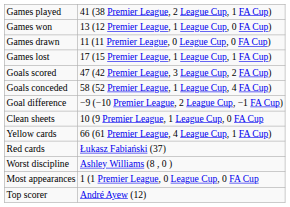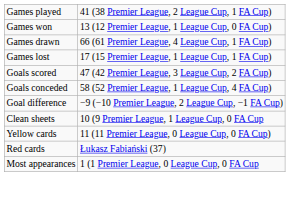 <table class="wikitable">
 <tr>
 <td>Games played</td>
 <td>41 (38 <a href='#'>Premier League</a>, 2 <a href='#'>League Cup</a>, 1 <a href='#'>FA Cup</a>)</td>
 </tr>
 <tr>
 <td>Games won</td>
 <td>13 (12 <a href='#'>Premier League</a>, 1 <a href='#'>League Cup</a>, 0 <a href='#'>FA Cup</a>)</td>
 </tr>
 <tr>
 <td>Games drawn</td>
-<td>11 (11 <a href='#'>Premier League</a>, 0 <a href='#'>League Cup</a>, 0 <a href='#'>FA Cup</a>)</td>
+<td>66 (61 <a href='#'>Premier League</a>, 4 <a href='#'>League Cup</a>, 1 <a href='#'>FA Cup</a>)</td>
 </tr>
 <tr>
 <td>Games lost</td>
 <td>17 (15 <a href='#'>Premier League</a>, 1 <a href='#'>League Cup</a>, 1 <a href='#'>FA Cup</a>)</td>
 </tr>
 <tr>
 <td>Goals scored</td>
 <td>47 (42 <a href='#'>Premier League</a>, 3 <a href='#'>League Cup</a>, 2 <a href='#'>FA Cup</a>)</td>
 </tr>
 <tr>
 <td>Goals conceded</td>
 <td>58 (52 <a href='#'>Premier League</a>, 1 <a href='#'>League Cup</a>, 4 <a href='#'>FA Cup</a>)</td>
 </tr>
 <tr>
 <td>Goal difference</td>
 <td>−9 (−10 <a href='#'>Premier League</a>, 2 <a href='#'>League Cup</a>, −1 <a href='#'>FA Cup</a>)</td>
 </tr>
 <tr>
 <td>Clean sheets</td>
 <td>10 (9 <a href='#'>Premier League</a>, 1 <a href='#'>League Cup</a>, 0 <a href='#'>FA Cup</a></td>
 </tr>
 <tr>
 <td>Yellow cards</td>
-<td>66 (61 <a href='#'>Premier League</a>, 4 <a href='#'>League Cup</a>, 1 <a href='#'>FA Cup</a>)</td>
+<td>11 (11 <a href='#'>Premier League</a>, 0 <a href='#'>League Cup</a>, 0 <a href='#'>FA Cup</a>)</td>
 </tr>
 <tr>
 <td>Red cards</td>
 <td><a href='#'>Łukasz Fabiański</a> (37)</td>
 </tr>
 <tr>
-<td>Worst discipline</td>
-<td><a href='#'>Ashley Williams</a> (8 , 0 )</td>
-</tr>
-<tr>
 <td>Most appearances</td>
 <td>1 (1 <a href='#'>Premier League</a>, 0 <a href='#'>League Cup</a>, 0 <a href='#'>FA Cup</a></td>
 </tr>
-<tr>
-<td>Top scorer</td>
-<td><a href='#'>André Ayew</a> (12)</td>
-</tr>
 </table>
